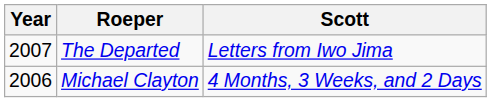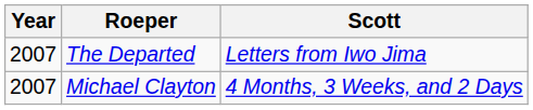 <table class="wikitable">
 <tr>
 <th scope="col">Year</th>
 <th scope="col">Roeper</th>
 <th scope="col">Scott</th>
 </tr>
 <tr>
 <td scope="row">2007</td>
 <td><em><a href='#'>The Departed</a></em></td>
 <td><em><a href='#'>Letters from Iwo Jima</a></em></td>
 </tr>
 <tr>
-<td scope="row">2006</td>
+<td scope="row">2007</td>
 <td><em><a href='#'>Michael Clayton</a></em></td>
 <td><em><a href='#'>4 Months, 3 Weeks, and 2 Days</a></em></td>
 </tr>
 </table>
